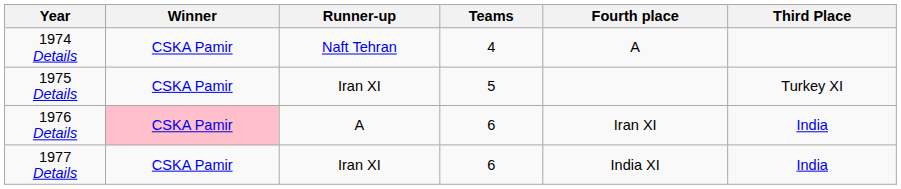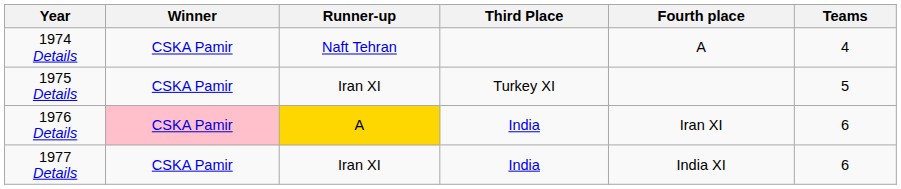 <table class="wikitable" style="font-size:90%; width: 100%; text-align: center;">
 <tr>
 <th>Year</th>
 <th>Winner</th>
 <th>Runner-up</th>
+<th>Third Place</th>
+<th>Fourth place</th>
 <th>Teams</th>
-<th>Fourth place</th>
-<th>Third Place</th>
 </tr>
 <tr>
 <td>1974<br><em><a href='#'>Details</a></em></td>
 <td> <a href='#'>CSKA Pamir</a></td>
 <td> <a href='#'>Naft Tehran</a></td>
+<td></td>
+<td> A</td>
 <td>4</td>
-<td> A</td>
-<td></td>
 </tr>
 <tr>
 <td>1975<br><em><a href='#'>Details</a></em></td>
 <td> <a href='#'>CSKA Pamir</a></td>
 <td> Iran XI</td>
+<td> Turkey XI</td>
+<td></td>
 <td>5</td>
-<td></td>
-<td> Turkey XI</td>
 </tr>
 <tr>
 <td>1976<br><em><a href='#'>Details</a></em></td>
 <td style="background: pink;"> <a href='#'>CSKA Pamir</a></td>
-<td> A</td>
+<td style="background: gold;"> A</td>
+<td> <a href='#'>India</a></td>
+<td> Iran XI</td>
 <td>6</td>
-<td> Iran XI</td>
-<td> <a href='#'>India</a></td>
 </tr>
 <tr>
 <td>1977<br><em><a href='#'>Details</a></em></td>
 <td> <a href='#'>CSKA Pamir</a></td>
 <td> Iran XI</td>
+<td> <a href='#'>India</a></td>
+<td> India XI</td>
 <td>6</td>
-<td> India XI</td>
-<td> <a href='#'>India</a></td>
 </tr>
 </table>
